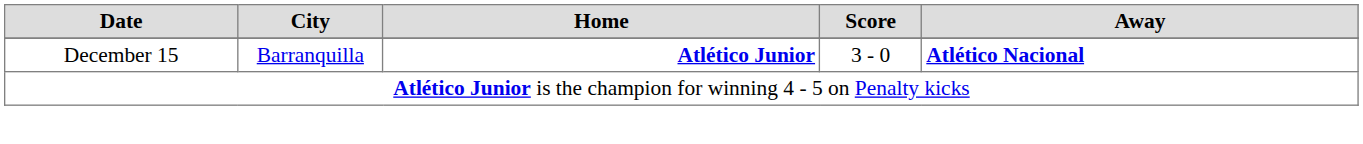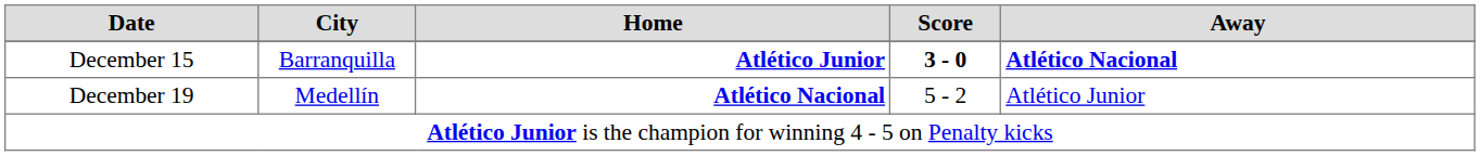 <table border=1 style="border-collapse:collapse; font-size:100%;" cellpadding=3 cellspacing=0 width=80%>
 <tr bgcolor=#DDDDDD align=center>
 <th width=16%>Date</th>
 <th width=10%>City</th>
 <th width=30%>Home</th>
 <th width=7%>Score</th>
 <th width=30%>Away</th>
 </tr>
 <tr bgcolor=#DDDDDD>
 </tr>
 <tr align=center bgcolor=#ffffff>
 <td>December 15</td>
 <td><a href='#'>Barranquilla</a></td>
 <td style="text-align:right;"><strong><a href='#'>Atlético Junior</a></strong></td>
-<td>3 - 0</td>
+<td><strong>3 - 0</strong></td>
 <td style="text-align:left;"><strong><a href='#'>Atlético Nacional</a></strong></td>
+</tr>
+<tr align=center bgcolor=#ffffff>
+<td>December 19</td>
+<td><a href='#'>Medellín</a></td>
+<td style="text-align:right;"><strong><a href='#'>Atlético Nacional</a></strong></td>
+<td>5 - 2</td>
+<td style="text-align:left;"><a href='#'>Atlético Junior</a></td>
 </tr>
 <tr align=center bgcolor=#ffffff>
 <td colspan=5><strong><a href='#'>Atlético Junior</a></strong> is the champion for winning 4 - 5 on <a href='#'>Penalty kicks</a></td>
 </tr>
 </table>
